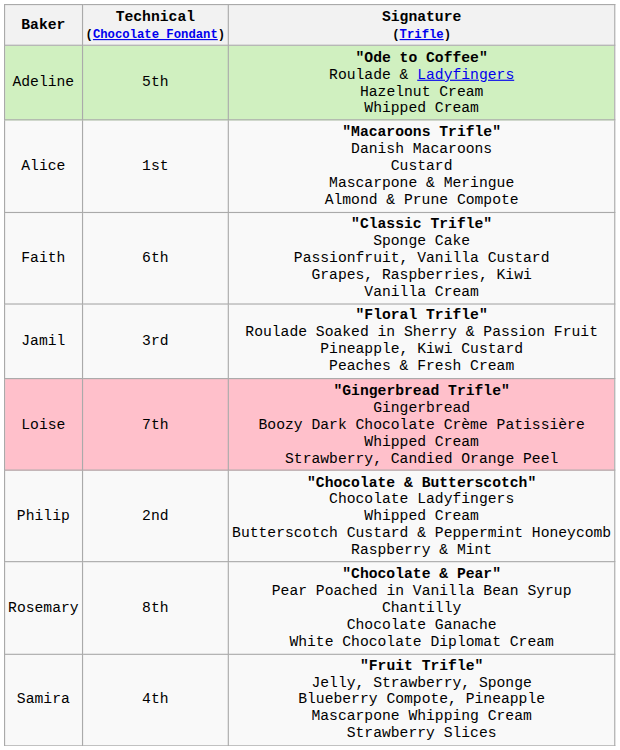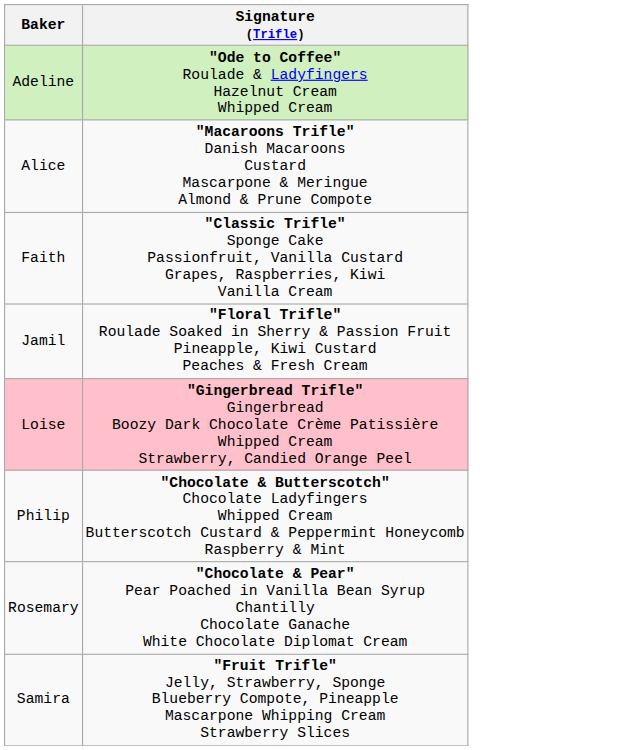 <table class="wikitable" style="text-align:center;">
 <tr>
 <th>Baker</th>
-<th>Technical<br><small>(<a href='#'>Chocolate Fondant</a>)</small></th>
 <th>Signature<br><small>(<a href='#'>Trifle</a>)</small></th>
 </tr>
 <tr style="background:#d0f0c0">
 <td>Adeline</td>
-<td>5th</td>
 <td><strong>"Ode to Coffee"</strong><br>Roulade & <a href='#'>Ladyfingers</a><br>Hazelnut Cream<br>Whipped Cream</td>
 </tr>
 <tr>
 <td>Alice</td>
-<td>1st</td>
 <td><strong>"Macaroons Trifle"</strong><br>Danish Macaroons<br>Custard<br>Mascarpone & Meringue<br>Almond & Prune Compote</td>
 </tr>
 <tr>
 <td>Faith</td>
-<td>6th</td>
 <td><strong>"Classic Trifle"</strong><br>Sponge Cake<br>Passionfruit, Vanilla Custard<br>Grapes, Raspberries, Kiwi<br>Vanilla Cream</td>
 </tr>
 <tr>
 <td>Jamil</td>
-<td>3rd</td>
 <td><strong>"Floral Trifle"</strong><br>Roulade Soaked in Sherry & Passion Fruit<br>Pineapple, Kiwi Custard<br>Peaches & Fresh Cream</td>
 </tr>
 <tr style="background:pink;">
 <td>Loise</td>
-<td>7th</td>
 <td><strong>"Gingerbread Trifle"</strong><br>Gingerbread<br>Boozy Dark Chocolate Crème Patissière<br>Whipped Cream<br>Strawberry, Candied Orange Peel</td>
 </tr>
 <tr>
 <td>Philip</td>
-<td>2nd</td>
 <td><strong>"Chocolate & Butterscotch"</strong><br>Chocolate Ladyfingers<br>Whipped Cream<br>Butterscotch Custard & Peppermint Honeycomb<br>Raspberry & Mint</td>
 </tr>
 <tr>
 <td>Rosemary</td>
-<td>8th</td>
 <td><strong>"Chocolate & Pear"</strong><br>Pear Poached in Vanilla Bean Syrup<br>Chantilly<br>Chocolate Ganache<br>White Chocolate Diplomat Cream</td>
 </tr>
 <tr>
 <td>Samira</td>
-<td>4th</td>
 <td><strong>"Fruit Trifle"</strong><br>Jelly, Strawberry, Sponge<br>Blueberry Compote, Pineapple<br>Mascarpone Whipping Cream<br>Strawberry Slices</td>
 </tr>
 </table>
